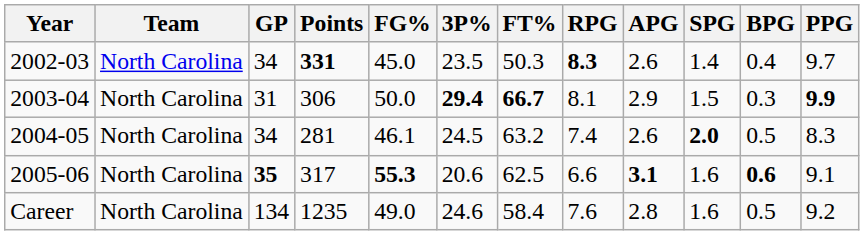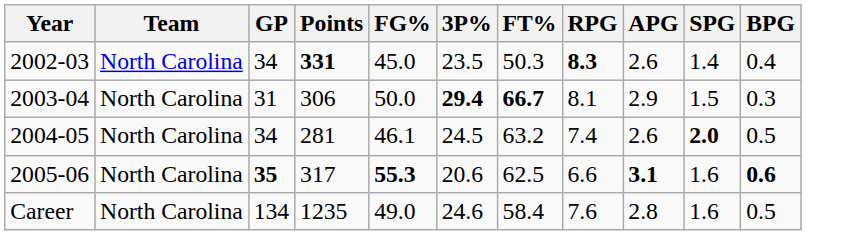 <table class="wikitable">
 <tr>
 <th>Year</th>
 <th>Team</th>
 <th>GP</th>
 <th>Points</th>
 <th>FG%</th>
 <th>3P%</th>
 <th>FT%</th>
 <th>RPG</th>
 <th>APG</th>
 <th>SPG</th>
 <th>BPG</th>
-<th>PPG</th>
 </tr>
 <tr>
 <td>2002-03</td>
 <td><a href='#'>North Carolina</a></td>
 <td>34</td>
 <td><strong>331</strong></td>
 <td>45.0</td>
 <td>23.5</td>
 <td>50.3</td>
 <td><strong>8.3</strong></td>
 <td>2.6</td>
 <td>1.4</td>
 <td>0.4</td>
-<td>9.7</td>
 </tr>
 <tr>
 <td>2003-04</td>
 <td>North Carolina</td>
 <td>31</td>
 <td>306</td>
 <td>50.0</td>
 <td><strong>29.4</strong></td>
 <td><strong>66.7</strong></td>
 <td>8.1</td>
 <td>2.9</td>
 <td>1.5</td>
 <td>0.3</td>
-<td><strong>9.9</strong></td>
 </tr>
 <tr>
 <td>2004-05</td>
 <td>North Carolina</td>
 <td>34</td>
 <td>281</td>
 <td>46.1</td>
 <td>24.5</td>
 <td>63.2</td>
 <td>7.4</td>
 <td>2.6</td>
 <td><strong>2.0</strong></td>
 <td>0.5</td>
-<td>8.3</td>
 </tr>
 <tr>
 <td>2005-06</td>
 <td>North Carolina</td>
 <td><strong>35</strong></td>
 <td>317</td>
 <td><strong>55.3</strong></td>
 <td>20.6</td>
 <td>62.5</td>
 <td>6.6</td>
 <td><strong>3.1</strong></td>
 <td>1.6</td>
 <td><strong>0.6</strong></td>
-<td>9.1</td>
 </tr>
 <tr>
 <td>Career</td>
 <td>North Carolina</td>
 <td>134</td>
 <td>1235</td>
 <td>49.0</td>
 <td>24.6</td>
 <td>58.4</td>
 <td>7.6</td>
 <td>2.8</td>
 <td>1.6</td>
 <td>0.5</td>
-<td>9.2</td>
 </tr>
 </table>
